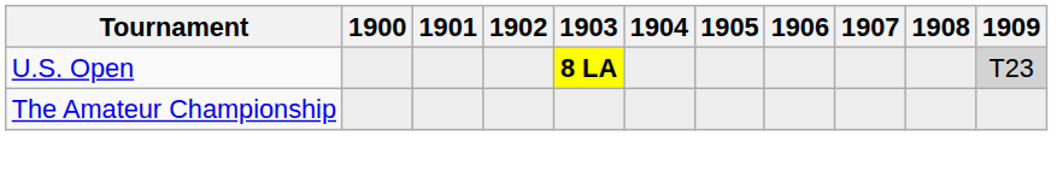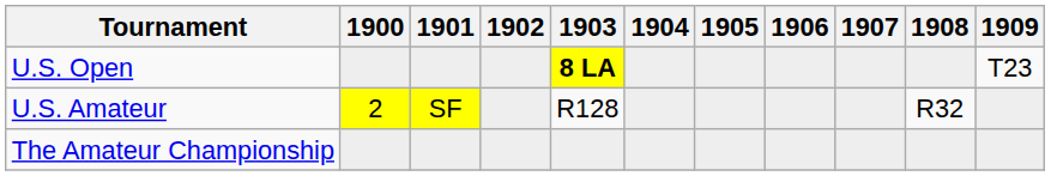 <table class="wikitable" style="font-size:95%;text-align:center;">
 <tr>
 <th>Tournament</th>
 <th>1900</th>
 <th>1901</th>
 <th>1902</th>
 <th>1903</th>
 <th>1904</th>
 <th>1905</th>
 <th>1906</th>
 <th>1907</th>
 <th>1908</th>
 <th>1909</th>
 </tr>
 <tr>
 <td align=left><a href='#'>U.S. Open</a></td>
 <td style="background:#eeeeee;"></td>
 <td style="background:#eeeeee;"></td>
 <td style="background:#eeeeee;"></td>
 <td style="background:yellow;"><strong>8 <span>LA</span></strong></td>
 <td style="background:#eeeeee;"></td>
 <td style="background:#eeeeee;"></td>
 <td style="background:#eeeeee;"></td>
 <td style="background:#eeeeee;"></td>
 <td style="background:#eeeeee;"></td>
-<td style="background: lightgrey;">T23</td>
+<td>T23</td>
+</tr>
+<tr>
+<td align=left><a href='#'>U.S. Amateur</a></td>
+<td style="background:yellow;">2</td>
+<td style="background:yellow;">SF</td>
+<td style="background:#eeeeee;"></td>
+<td>R128</td>
+<td style="background:#eeeeee;"></td>
+<td style="background:#eeeeee;"></td>
+<td style="background:#eeeeee;"></td>
+<td style="background:#eeeeee;"></td>
+<td>R32</td>
+<td style="background:#eeeeee;"></td>
 </tr>
 <tr>
 <td align=left><a href='#'>The Amateur Championship</a></td>
 <td style="background:#eeeeee;"></td>
 <td style="background:#eeeeee;"></td>
 <td style="background:#eeeeee;"></td>
 <td style="background:#eeeeee;"></td>
 <td style="background:#eeeeee;"></td>
 <td style="background:#eeeeee;"></td>
 <td style="background:#eeeeee;"></td>
 <td style="background:#eeeeee;"></td>
 <td style="background:#eeeeee;"></td>
 <td style="background:#eeeeee;"></td>
 </tr>
 </table>
